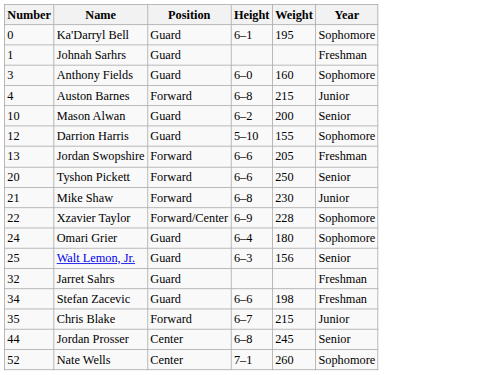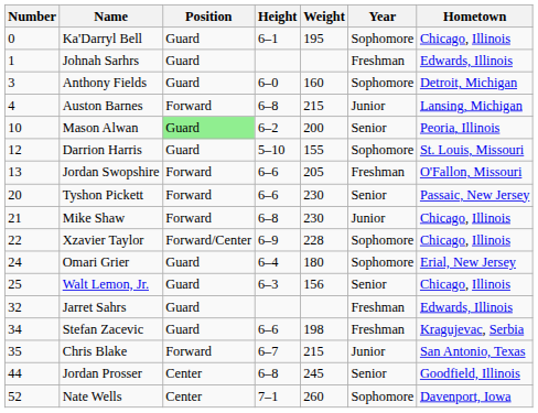 <table class="wikitable sortable" style="font-size: 95%;">
 <tr>
 <th>Number</th>
 <th>Name</th>
 <th>Position</th>
 <th>Height</th>
 <th>Weight</th>
 <th>Year</th>
+<th>Hometown</th>
 </tr>
 <tr>
 <td>0</td>
 <td>Ka'Darryl Bell</td>
 <td>Guard</td>
 <td>6–1</td>
 <td>195</td>
 <td>Sophomore</td>
+<td><a href='#'>Chicago</a>, <a href='#'>Illinois</a></td>
 </tr>
 <tr>
 <td>1</td>
 <td>Johnah Sarhrs</td>
 <td>Guard</td>
 <td></td>
 <td></td>
 <td>Freshman</td>
+<td><a href='#'>Edwards, Illinois</a></td>
 </tr>
 <tr>
 <td>3</td>
 <td>Anthony Fields</td>
 <td>Guard</td>
 <td>6–0</td>
 <td>160</td>
 <td>Sophomore</td>
+<td><a href='#'>Detroit, Michigan</a></td>
 </tr>
 <tr>
 <td>4</td>
 <td>Auston Barnes</td>
 <td>Forward</td>
 <td>6–8</td>
 <td>215</td>
 <td>Junior</td>
+<td><a href='#'>Lansing, Michigan</a></td>
 </tr>
 <tr>
 <td>10</td>
 <td>Mason Alwan</td>
-<td>Guard</td>
+<td style="background: lightgreen;">Guard</td>
 <td>6–2</td>
 <td>200</td>
 <td>Senior</td>
+<td><a href='#'>Peoria, Illinois</a></td>
 </tr>
 <tr>
 <td>12</td>
 <td>Darrion Harris</td>
 <td>Guard</td>
 <td>5–10</td>
 <td>155</td>
 <td>Sophomore</td>
+<td><a href='#'>St. Louis, Missouri</a></td>
 </tr>
 <tr>
 <td>13</td>
 <td>Jordan Swopshire</td>
 <td>Forward</td>
 <td>6–6</td>
 <td>205</td>
 <td>Freshman</td>
+<td><a href='#'>O'Fallon, Missouri</a></td>
 </tr>
 <tr>
 <td>20</td>
 <td>Tyshon Pickett</td>
 <td>Forward</td>
 <td>6–6</td>
-<td>250</td>
+<td>230</td>
 <td>Senior</td>
+<td><a href='#'>Passaic, New Jersey</a></td>
 </tr>
 <tr>
 <td>21</td>
 <td>Mike Shaw</td>
 <td>Forward</td>
 <td>6–8</td>
 <td>230</td>
 <td>Junior</td>
+<td><a href='#'>Chicago</a>, <a href='#'>Illinois</a></td>
 </tr>
 <tr>
 <td>22</td>
 <td>Xzavier Taylor</td>
 <td>Forward/Center</td>
 <td>6–9</td>
 <td>228</td>
 <td>Sophomore</td>
+<td><a href='#'>Chicago</a>, <a href='#'>Illinois</a></td>
 </tr>
 <tr>
 <td>24</td>
 <td>Omari Grier</td>
 <td>Guard</td>
 <td>6–4</td>
 <td>180</td>
 <td>Sophomore</td>
+<td><a href='#'>Erial, New Jersey</a></td>
 </tr>
 <tr>
 <td>25</td>
 <td><a href='#'>Walt Lemon, Jr.</a></td>
 <td>Guard</td>
 <td>6–3</td>
 <td>156</td>
 <td>Senior</td>
+<td><a href='#'>Chicago</a>, <a href='#'>Illinois</a></td>
 </tr>
 <tr>
 <td>32</td>
 <td>Jarret Sahrs</td>
 <td>Guard</td>
 <td></td>
 <td></td>
 <td>Freshman</td>
+<td><a href='#'>Edwards, Illinois</a></td>
 </tr>
 <tr>
 <td>34</td>
 <td>Stefan Zacevic</td>
 <td>Guard</td>
 <td>6–6</td>
 <td>198</td>
 <td>Freshman</td>
+<td><a href='#'>Kragujevac</a>, <a href='#'>Serbia</a></td>
 </tr>
 <tr>
 <td>35</td>
 <td>Chris Blake</td>
 <td>Forward</td>
 <td>6–7</td>
 <td>215</td>
 <td>Junior</td>
+<td><a href='#'>San Antonio, Texas</a></td>
 </tr>
 <tr>
 <td>44</td>
 <td>Jordan Prosser</td>
 <td>Center</td>
 <td>6–8</td>
 <td>245</td>
 <td>Senior</td>
+<td><a href='#'>Goodfield, Illinois</a></td>
 </tr>
 <tr>
 <td>52</td>
 <td>Nate Wells</td>
 <td>Center</td>
 <td>7–1</td>
 <td>260</td>
 <td>Sophomore</td>
+<td><a href='#'>Davenport, Iowa</a></td>
 </tr>
 </table>
